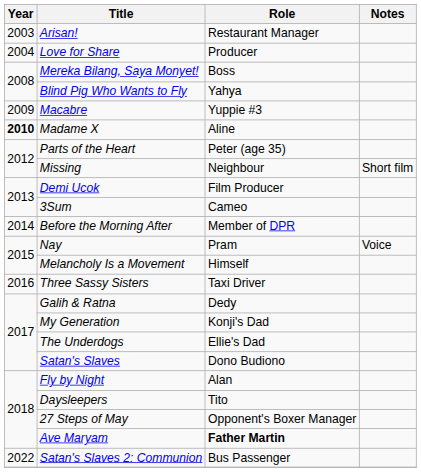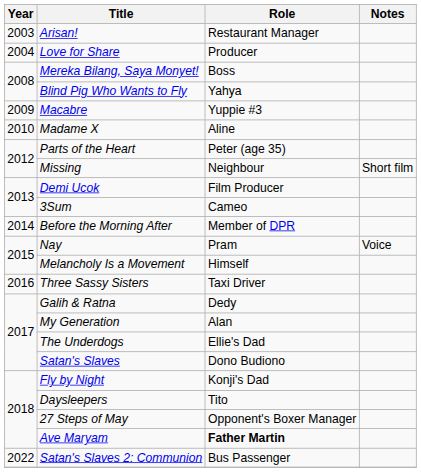 <table class="wikitable">
 <tr>
 <th>Year</th>
 <th>Title</th>
 <th>Role</th>
 <th>Notes</th>
 </tr>
 <tr>
 <td>2003</td>
 <td><em><a href='#'>Arisan!</a></em></td>
 <td>Restaurant Manager</td>
 <td></td>
 </tr>
 <tr>
 <td>2004</td>
 <td><em><a href='#'>Love for Share</a></em></td>
 <td>Producer</td>
 <td></td>
 </tr>
 <tr>
 <td rowspan=2>2008</td>
 <td><em><a href='#'>Mereka Bilang, Saya Monyet!</a></em></td>
 <td>Boss</td>
 <td></td>
 </tr>
 <tr>
 <td><em><a href='#'>Blind Pig Who Wants to Fly</a></em></td>
 <td>Yahya</td>
 <td></td>
 </tr>
 <tr>
 <td>2009</td>
 <td><em><a href='#'>Macabre</a></em></td>
 <td>Yuppie #3</td>
 <td></td>
 </tr>
 <tr>
-<td><strong>2010</strong></td>
+<td>2010</td>
 <td><em>Madame X</em></td>
 <td>Aline</td>
 <td></td>
 </tr>
 <tr>
 <td rowspan=2>2012</td>
 <td><em>Parts of the Heart</em></td>
 <td>Peter (age 35)</td>
 <td></td>
 </tr>
 <tr>
 <td><em>Missing</em></td>
 <td>Neighbour</td>
 <td>Short film</td>
 </tr>
 <tr>
 <td rowspan=2>2013</td>
 <td><em><a href='#'>Demi Ucok</a></em></td>
 <td>Film Producer</td>
 <td></td>
 </tr>
 <tr>
 <td><em>3Sum</em></td>
 <td>Cameo</td>
 <td></td>
 </tr>
 <tr>
 <td>2014</td>
 <td><em>Before the Morning After</em></td>
 <td>Member of <a href='#'>DPR</a></td>
 <td></td>
 </tr>
 <tr>
 <td rowspan=2>2015</td>
 <td><em>Nay</em></td>
 <td>Pram</td>
 <td>Voice</td>
 </tr>
 <tr>
 <td><em>Melancholy Is a Movement</em></td>
 <td>Himself</td>
 <td></td>
 </tr>
 <tr>
 <td>2016</td>
 <td><em>Three Sassy Sisters</em></td>
 <td>Taxi Driver</td>
 <td></td>
 </tr>
 <tr>
 <td rowspan=4>2017</td>
 <td><em>Galih & Ratna</em></td>
 <td>Dedy</td>
 <td></td>
 </tr>
 <tr>
 <td><em>My Generation</em></td>
-<td>Konji's Dad</td>
+<td>Alan</td>
 <td></td>
 </tr>
 <tr>
 <td><em>The Underdogs</em></td>
 <td>Ellie's Dad</td>
 <td></td>
 </tr>
 <tr>
 <td><em><a href='#'>Satan's Slaves</a></em></td>
 <td>Dono Budiono</td>
 <td></td>
 </tr>
 <tr>
 <td rowspan=4>2018</td>
 <td><em><a href='#'>Fly by Night</a></em></td>
-<td>Alan</td>
+<td>Konji's Dad</td>
 <td></td>
 </tr>
 <tr>
 <td><em>Daysleepers</em></td>
 <td>Tito</td>
 <td></td>
 </tr>
 <tr>
 <td><em>27 Steps of May</em></td>
 <td>Opponent's Boxer Manager</td>
 <td></td>
 </tr>
 <tr>
 <td><em><a href='#'>Ave Maryam</a></em></td>
 <td><strong>Father Martin</strong></td>
 <td></td>
 </tr>
 <tr>
 <td>2022</td>
 <td><em><a href='#'>Satan's Slaves 2: Communion</a></em></td>
 <td>Bus Passenger</td>
 <td></td>
 </tr>
 <tr>
 </tr>
 </table>
